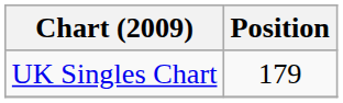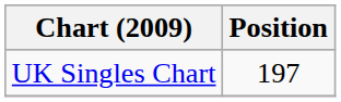 <table class="wikitable sortable">
 <tr>
 <th>Chart (2009)</th>
 <th>Position</th>
 </tr>
 <tr>
 <td><a href='#'>UK Singles Chart</a></td>
-<td style="text-align:center;">179</td>
+<td style="text-align:center;">197</td>
 </tr>
 <tr>
 </tr>
 </table>
